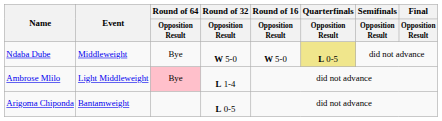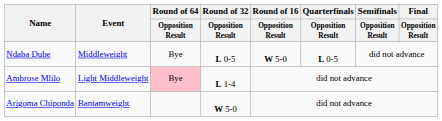 <table class=wikitable style="font-size:90%">
 <tr>
 <th rowspan="2">Name</th>
 <th rowspan="2">Event</th>
 <th>Round of 64</th>
 <th>Round of 32</th>
 <th>Round of 16</th>
 <th>Quarterfinals</th>
 <th>Semifinals</th>
 <th>Final</th>
 </tr>
 <tr>
 <th style="line-height:1em"><small>Opposition<br>Result</small></th>
 <th style="line-height:1em"><small>Opposition<br>Result</small></th>
 <th style="line-height:1em"><small>Opposition<br>Result</small></th>
 <th style="line-height:1em"><small>Opposition<br>Result</small></th>
 <th style="line-height:1em"><small>Opposition<br>Result</small></th>
 <th style="line-height:1em"><small>Opposition<br>Result</small></th>
 </tr>
 <tr>
 <td><a href='#'>Ndaba Dube</a></td>
 <td><a href='#'>Middleweight</a></td>
 <td align="center">Bye</td>
+<td align="center"><br><strong>L</strong> 0-5</td>
 <td align="center"><br><strong>W</strong> 5-0</td>
-<td align="center"><br><strong>W</strong> 5-0</td>
-<td align="center" style="background: khaki;"><br><strong>L</strong> 0-5</td>
+<td align="center"><br><strong>L</strong> 0-5</td>
 <td align="center" colspan="2">did not advance</td>
 </tr>
 <tr>
 <td><a href='#'>Ambrose Mlilo</a></td>
 <td><a href='#'>Light Middleweight</a></td>
 <td align="center" style="background: pink;">Bye</td>
 <td align="center"><br><strong>L</strong> 1-4</td>
 <td align="center" colspan="5">did not advance</td>
 </tr>
 <tr>
 <td><a href='#'>Arigoma Chiponda</a></td>
 <td><a href='#'>Bantamweight</a></td>
 <td></td>
-<td align="center"><br><strong>L</strong> 0-5</td>
+<td align="center"><br><strong>W</strong> 5-0</td>
 <td align="center" colspan="5">did not advance</td>
 </tr>
 </table>
